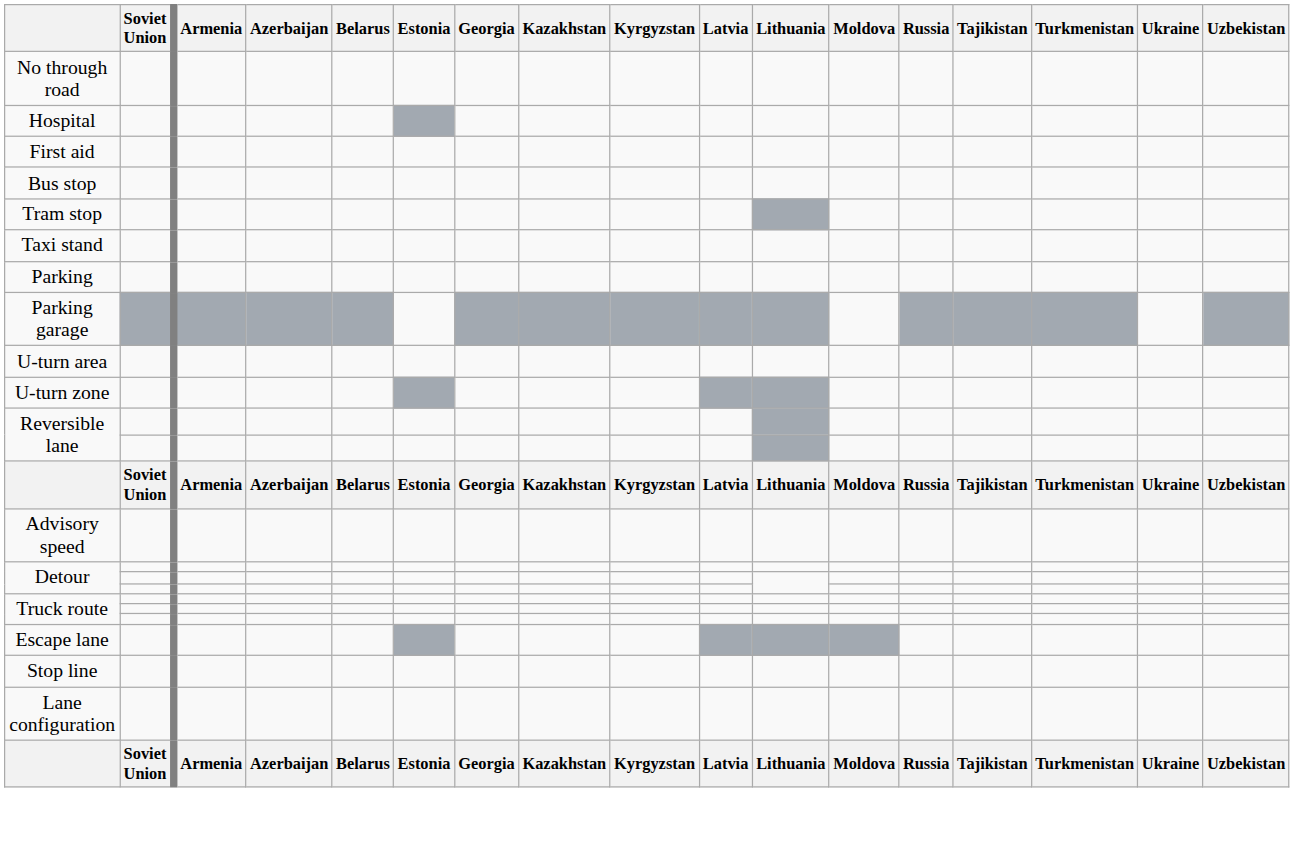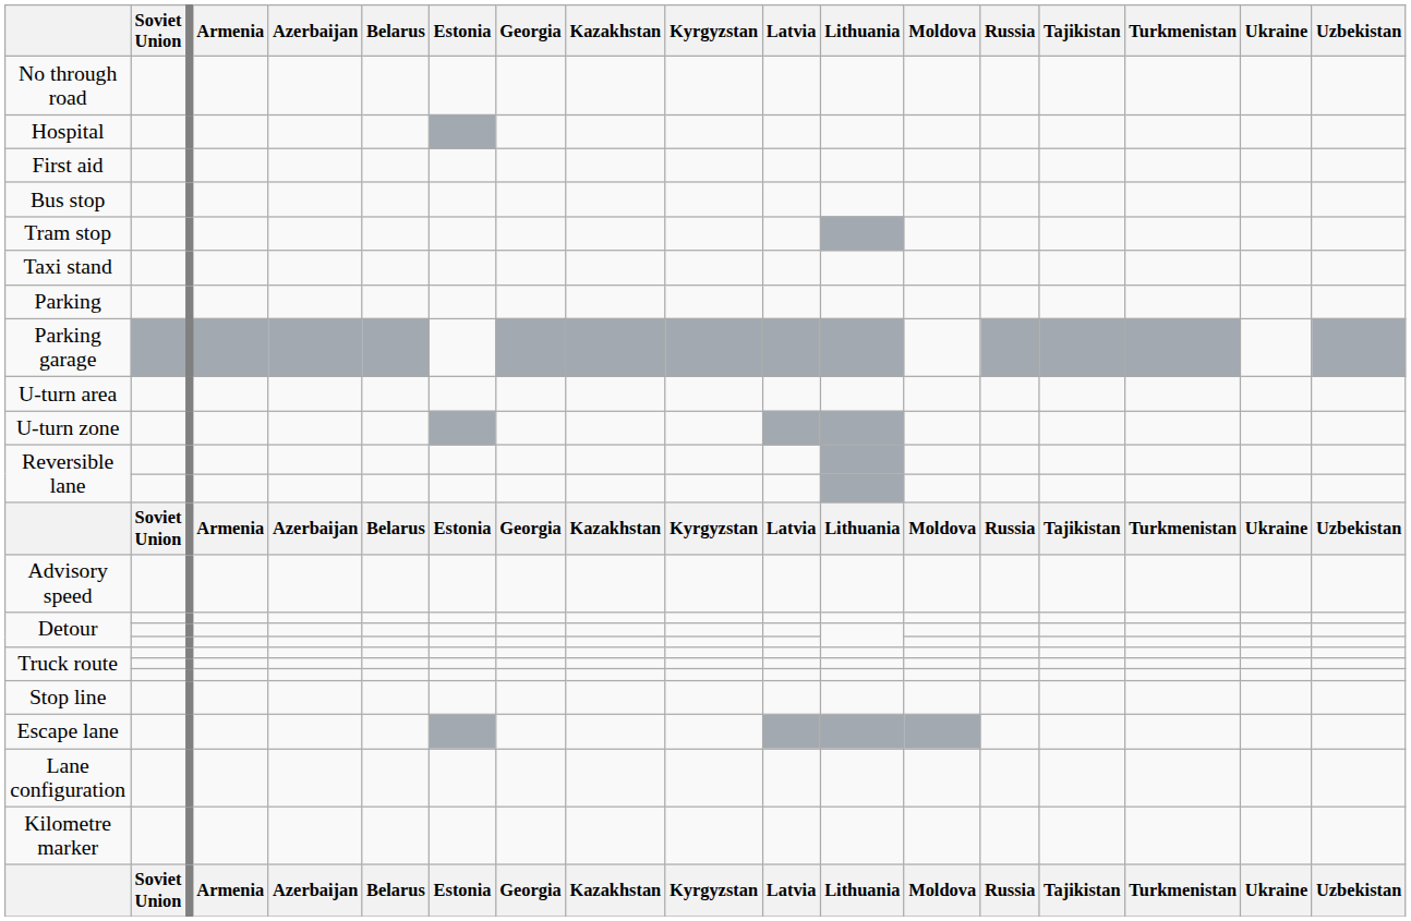 <table class="wikitable" style="text-align:center;">
 <tr style="font-size:smaller;">
 <th width="100"></th>
 <th style="border-right: solid 6px grey;">Soviet Union</th>
 <th>Armenia</th>
 <th>Azerbaijan</th>
 <th>Belarus</th>
 <th>Estonia</th>
 <th>Georgia</th>
 <th>Kazakhstan</th>
 <th>Kyrgyzstan</th>
 <th>Latvia</th>
 <th>Lithuania</th>
 <th>Moldova</th>
 <th>Russia</th>
 <th>Tajikistan</th>
 <th>Turkmenistan</th>
 <th>Ukraine</th>
 <th>Uzbekistan</th>
 </tr>
 <tr>
 <td>No through road</td>
 <td style="border-right: solid 6px grey;"></td>
 <td></td>
 <td></td>
 <td></td>
 <td></td>
 <td></td>
 <td></td>
 <td></td>
 <td></td>
 <td></td>
 <td></td>
 <td></td>
 <td></td>
 <td></td>
 <td></td>
 <td></td>
 </tr>
 <tr>
 <td>Hospital</td>
 <td style="border-right: solid 6px grey;"></td>
 <td></td>
 <td></td>
 <td></td>
 <td style="background: #a2a9b1;"></td>
 <td></td>
 <td></td>
 <td></td>
 <td></td>
 <td></td>
 <td></td>
 <td></td>
 <td></td>
 <td></td>
 <td></td>
 <td></td>
 </tr>
 <tr>
 <td>First aid</td>
 <td style="border-right: solid 6px grey;"></td>
 <td></td>
 <td></td>
 <td></td>
 <td></td>
 <td></td>
 <td></td>
 <td></td>
 <td></td>
 <td></td>
 <td></td>
 <td></td>
 <td></td>
 <td></td>
 <td></td>
 <td></td>
 </tr>
 <tr>
 <td>Bus stop</td>
 <td style="border-right: solid 6px grey;"></td>
 <td></td>
 <td></td>
 <td></td>
 <td></td>
 <td></td>
 <td></td>
 <td></td>
 <td></td>
 <td></td>
 <td></td>
 <td></td>
 <td></td>
 <td></td>
 <td></td>
 <td></td>
 </tr>
 <tr>
 <td>Tram stop</td>
 <td style="border-right: solid 6px grey;"></td>
 <td></td>
 <td></td>
 <td></td>
 <td></td>
 <td></td>
 <td></td>
 <td></td>
 <td></td>
 <td style="background: #a2a9b1;"></td>
 <td></td>
 <td></td>
 <td></td>
 <td></td>
 <td></td>
 <td></td>
 </tr>
 <tr>
 <td>Taxi stand</td>
 <td style="border-right: solid 6px grey;"></td>
 <td></td>
 <td></td>
 <td></td>
 <td></td>
 <td></td>
 <td></td>
 <td></td>
 <td></td>
 <td></td>
 <td></td>
 <td></td>
 <td></td>
 <td></td>
 <td></td>
 <td></td>
 </tr>
 <tr>
 <td>Parking</td>
 <td style="border-right: solid 6px grey;"></td>
 <td></td>
 <td></td>
 <td></td>
 <td></td>
 <td></td>
 <td></td>
 <td></td>
 <td></td>
 <td></td>
 <td></td>
 <td></td>
 <td></td>
 <td></td>
 <td></td>
 <td></td>
 </tr>
 <tr>
 <td>Parking garage</td>
 <td style="background: #a2a9b1; border-right: solid 6px grey;"></td>
 <td style="background: #a2a9b1;"></td>
 <td style="background: #a2a9b1;"></td>
 <td style="background: #a2a9b1;"></td>
 <td></td>
 <td style="background: #a2a9b1;"></td>
 <td style="background: #a2a9b1;"></td>
 <td style="background: #a2a9b1;"></td>
 <td style="background: #a2a9b1;"></td>
 <td style="background: #a2a9b1;"></td>
 <td></td>
 <td style="background: #a2a9b1;"></td>
 <td style="background: #a2a9b1;"></td>
 <td style="background: #a2a9b1;"></td>
 <td></td>
 <td style="background: #a2a9b1;"></td>
 </tr>
 <tr>
 <td>U-turn area</td>
 <td style="border-right: solid 6px grey;"></td>
 <td></td>
 <td></td>
 <td></td>
 <td></td>
 <td></td>
 <td></td>
 <td></td>
 <td></td>
 <td></td>
 <td></td>
 <td></td>
 <td></td>
 <td></td>
 <td></td>
 <td></td>
 </tr>
 <tr>
 <td>U-turn zone</td>
 <td style="border-right: solid 6px grey;"></td>
 <td></td>
 <td></td>
 <td></td>
 <td style="background: #a2a9b1;"></td>
 <td></td>
 <td></td>
 <td></td>
 <td style="background: #a2a9b1;"></td>
 <td style="background: #a2a9b1;"></td>
 <td></td>
 <td></td>
 <td></td>
 <td></td>
 <td></td>
 <td></td>
 </tr>
 <tr>
 <td scope="col" rowspan="2">Reversible lane</td>
 <td style="border-right: solid 6px grey;"></td>
 <td></td>
 <td></td>
 <td></td>
 <td></td>
 <td></td>
 <td></td>
 <td></td>
 <td></td>
 <td style="background: #a2a9b1;"></td>
 <td></td>
 <td></td>
 <td></td>
 <td></td>
 <td></td>
 <td></td>
 </tr>
 <tr>
 <td style="border-right: solid 6px grey;"></td>
 <td></td>
 <td></td>
 <td></td>
 <td></td>
 <td></td>
 <td></td>
 <td></td>
 <td></td>
 <td style="background: #a2a9b1;"></td>
 <td></td>
 <td></td>
 <td></td>
 <td></td>
 <td></td>
 <td></td>
 </tr>
 <tr style="font-size:smaller;">
 <th width="100"></th>
 <th style="border-right: solid 6px grey;">Soviet Union</th>
 <th>Armenia</th>
 <th>Azerbaijan</th>
 <th>Belarus</th>
 <th>Estonia</th>
 <th>Georgia</th>
 <th>Kazakhstan</th>
 <th>Kyrgyzstan</th>
 <th>Latvia</th>
 <th>Lithuania</th>
 <th>Moldova</th>
 <th>Russia</th>
 <th>Tajikistan</th>
 <th>Turkmenistan</th>
 <th>Ukraine</th>
 <th>Uzbekistan</th>
 </tr>
 <tr>
 <td>Advisory speed</td>
 <td style="border-right: solid 6px grey;"></td>
 <td></td>
 <td></td>
 <td></td>
 <td></td>
 <td></td>
 <td></td>
 <td></td>
 <td></td>
 <td></td>
 <td></td>
 <td></td>
 <td></td>
 <td></td>
 <td></td>
 <td></td>
 </tr>
 <tr>
 <td scope="col" rowspan="3">Detour</td>
 <td style="border-right: solid 6px grey;"></td>
 <td></td>
 <td></td>
 <td></td>
 <td></td>
 <td></td>
 <td></td>
 <td></td>
 <td></td>
 <td></td>
 <td></td>
 <td></td>
 <td></td>
 <td></td>
 <td></td>
 <td></td>
 </tr>
 <tr>
 <td style="border-right: solid 6px grey;"></td>
 <td></td>
 <td></td>
 <td></td>
 <td></td>
 <td></td>
 <td></td>
 <td></td>
 <td></td>
 <td rowspan="2"></td>
 <td></td>
 <td></td>
 <td></td>
 <td></td>
 <td></td>
 <td></td>
 </tr>
 <tr>
 <td style="border-right: solid 6px grey;"></td>
 <td></td>
 <td></td>
 <td></td>
 <td></td>
 <td></td>
 <td></td>
 <td></td>
 <td></td>
 <td></td>
 <td></td>
 <td></td>
 <td></td>
 <td></td>
 <td></td>
 </tr>
 <tr>
 <td scope="col" rowspan="3">Truck route</td>
 <td style="border-right: solid 6px grey;"></td>
 <td></td>
 <td></td>
 <td></td>
 <td></td>
 <td></td>
 <td></td>
 <td></td>
 <td></td>
 <td></td>
 <td></td>
 <td></td>
 <td></td>
 <td></td>
 <td></td>
 <td></td>
 </tr>
 <tr>
 <td style="border-right: solid 6px grey;"></td>
 <td></td>
 <td></td>
 <td></td>
 <td></td>
 <td></td>
 <td></td>
 <td></td>
 <td></td>
 <td></td>
 <td></td>
 <td></td>
 <td></td>
 <td></td>
 <td></td>
 <td></td>
 </tr>
 <tr>
 <td style="border-right: solid 6px grey;"></td>
 <td></td>
 <td></td>
 <td></td>
 <td></td>
 <td></td>
 <td></td>
 <td></td>
 <td></td>
 <td></td>
 <td></td>
 <td></td>
 <td></td>
 <td></td>
 <td></td>
 <td></td>
 </tr>
 <tr>
+<td>Stop line</td>
+<td style="border-right: solid 6px grey;"></td>
+<td></td>
+<td></td>
+<td></td>
+<td></td>
+<td></td>
+<td></td>
+<td></td>
+<td></td>
+<td></td>
+<td></td>
+<td></td>
+<td></td>
+<td></td>
+<td></td>
+<td></td>
+</tr>
+<tr>
 <td>Escape lane</td>
 <td style="border-right: solid 6px grey;"></td>
 <td></td>
 <td></td>
 <td></td>
 <td style="background: #a2a9b1;"></td>
 <td></td>
 <td></td>
 <td></td>
 <td style="background: #a2a9b1;"></td>
 <td style="background: #a2a9b1;"></td>
 <td style="background: #a2a9b1;"></td>
-<td></td>
-<td></td>
-<td></td>
-<td></td>
-<td></td>
-</tr>
-<tr>
-<td>Stop line</td>
-<td style="border-right: solid 6px grey;"></td>
-<td></td>
-<td></td>
-<td></td>
-<td></td>
-<td></td>
-<td></td>
-<td></td>
-<td></td>
-<td></td>
-<td></td>
 <td></td>
 <td></td>
 <td></td>
 <td></td>
 <td></td>
 </tr>
 <tr>
 <td>Lane configuration</td>
 <td style="border-right: solid 6px grey;"></td>
 <td></td>
 <td></td>
 <td></td>
 <td></td>
 <td></td>
 <td></td>
 <td></td>
 <td></td>
 <td><br></td>
 <td></td>
 <td></td>
 <td></td>
 <td></td>
 <td><br></td>
 <td></td>
 </tr>
+<tr>
+<td>Kilometre marker</td>
+<td style="border-right: solid 6px grey;"></td>
+<td></td>
+<td></td>
+<td></td>
+<td></td>
+<td></td>
+<td></td>
+<td></td>
+<td></td>
+<td></td>
+<td></td>
+<td><br><br></td>
+<td></td>
+<td></td>
+<td></td>
+<td></td>
+</tr>
 <tr style="font-size:smaller;">
 <th width="100"></th>
 <th style="border-right: solid 6px grey;">Soviet Union</th>
 <th>Armenia</th>
 <th>Azerbaijan</th>
 <th>Belarus</th>
 <th>Estonia</th>
 <th>Georgia</th>
 <th>Kazakhstan</th>
 <th>Kyrgyzstan</th>
 <th>Latvia</th>
 <th>Lithuania</th>
 <th>Moldova</th>
 <th>Russia</th>
 <th>Tajikistan</th>
 <th>Turkmenistan</th>
 <th>Ukraine</th>
 <th>Uzbekistan</th>
 </tr>
 </table>
